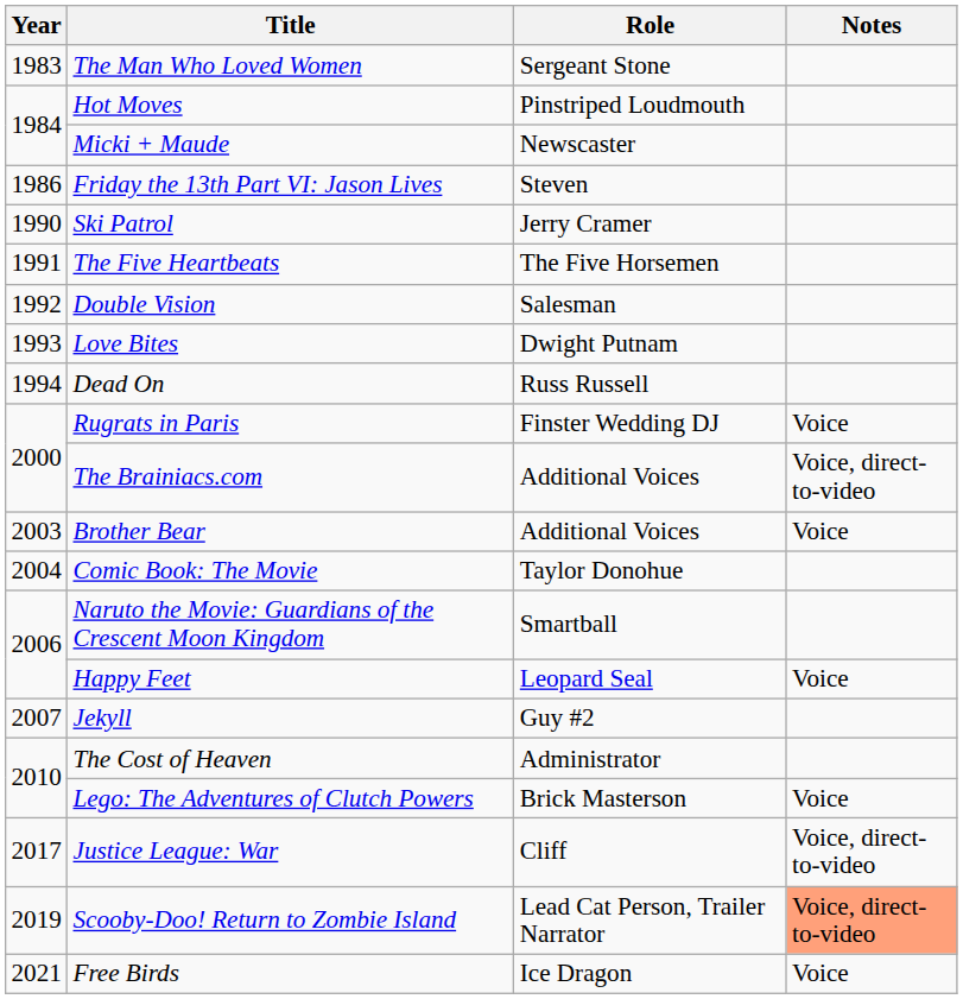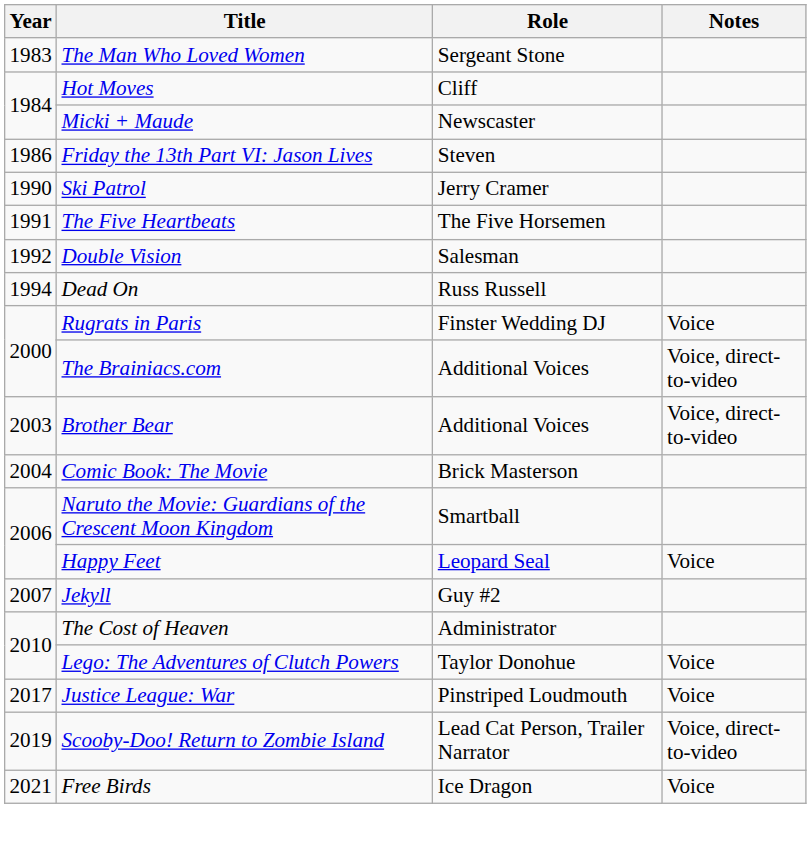 <table class="wikitable sortable">
 <tr>
 <th>Year</th>
 <th>Title</th>
 <th>Role</th>
 <th>Notes</th>
 </tr>
 <tr>
 <td>1983</td>
 <td><em><a href='#'>The Man Who Loved Women</a></em></td>
 <td>Sergeant Stone</td>
 <td></td>
 </tr>
 <tr>
 <td rowspan="2">1984</td>
 <td><em><a href='#'>Hot Moves</a></em></td>
-<td>Pinstriped Loudmouth</td>
+<td>Cliff</td>
 <td></td>
 </tr>
 <tr>
 <td><em><a href='#'>Micki + Maude</a></em></td>
 <td>Newscaster</td>
 <td></td>
 </tr>
 <tr>
 <td>1986</td>
 <td><em><a href='#'>Friday the 13th Part VI: Jason Lives</a></em></td>
 <td>Steven</td>
 <td></td>
 </tr>
 <tr>
 <td>1990</td>
 <td><em><a href='#'>Ski Patrol</a></em></td>
 <td>Jerry Cramer</td>
 <td></td>
 </tr>
 <tr>
 <td>1991</td>
 <td><em><a href='#'>The Five Heartbeats</a></em></td>
 <td>The Five Horsemen</td>
 <td></td>
 </tr>
 <tr>
 <td>1992</td>
 <td><em><a href='#'>Double Vision</a></em></td>
 <td>Salesman</td>
 <td></td>
 </tr>
 <tr>
-<td>1993</td>
-<td><em><a href='#'>Love Bites</a></em></td>
-<td>Dwight Putnam</td>
-<td></td>
-</tr>
-<tr>
 <td>1994</td>
 <td><em>Dead On</em></td>
 <td>Russ Russell</td>
 <td></td>
 </tr>
 <tr>
 <td rowspan="2">2000</td>
 <td><em><a href='#'>Rugrats in Paris</a></em></td>
 <td>Finster Wedding DJ</td>
 <td>Voice</td>
 </tr>
 <tr>
 <td><em><a href='#'>The Brainiacs.com</a></em></td>
 <td>Additional Voices</td>
 <td>Voice, direct-to-video</td>
 </tr>
 <tr>
 <td>2003</td>
 <td><em><a href='#'>Brother Bear</a></em></td>
 <td>Additional Voices</td>
-<td>Voice</td>
+<td>Voice, direct-to-video</td>
 </tr>
 <tr>
 <td>2004</td>
 <td><em><a href='#'>Comic Book: The Movie</a></em></td>
-<td>Taylor Donohue</td>
+<td>Brick Masterson</td>
 <td></td>
 </tr>
 <tr>
 <td rowspan="2">2006</td>
 <td><em><a href='#'>Naruto the Movie: Guardians of the Crescent Moon Kingdom</a></em></td>
 <td>Smartball</td>
 <td></td>
 </tr>
 <tr>
 <td><em><a href='#'>Happy Feet</a></em></td>
 <td><a href='#'>Leopard Seal</a></td>
 <td>Voice</td>
 </tr>
 <tr>
 <td>2007</td>
 <td><em><a href='#'>Jekyll</a></em></td>
 <td>Guy #2</td>
 <td></td>
 </tr>
 <tr>
 <td rowspan="2">2010</td>
 <td><em>The Cost of Heaven</em></td>
 <td>Administrator</td>
 <td></td>
 </tr>
 <tr>
 <td><em><a href='#'>Lego: The Adventures of Clutch Powers</a></em></td>
-<td>Brick Masterson</td>
+<td>Taylor Donohue</td>
 <td>Voice</td>
 </tr>
 <tr>
 <td>2017</td>
 <td><em><a href='#'>Justice League: War</a></em></td>
-<td>Cliff</td>
-<td>Voice, direct-to-video</td>
+<td>Pinstriped Loudmouth</td>
+<td>Voice</td>
 </tr>
 <tr>
 <td>2019</td>
 <td><em><a href='#'>Scooby-Doo! Return to Zombie Island</a></em></td>
 <td>Lead Cat Person, Trailer Narrator</td>
-<td style="background: lightsalmon;">Voice, direct-to-video</td>
+<td>Voice, direct-to-video</td>
 </tr>
 <tr>
 <td rowspan"2">2021</td>
 <td><em>Free Birds</em></td>
 <td>Ice Dragon</td>
 <td>Voice</td>
 </tr>
 </table>
